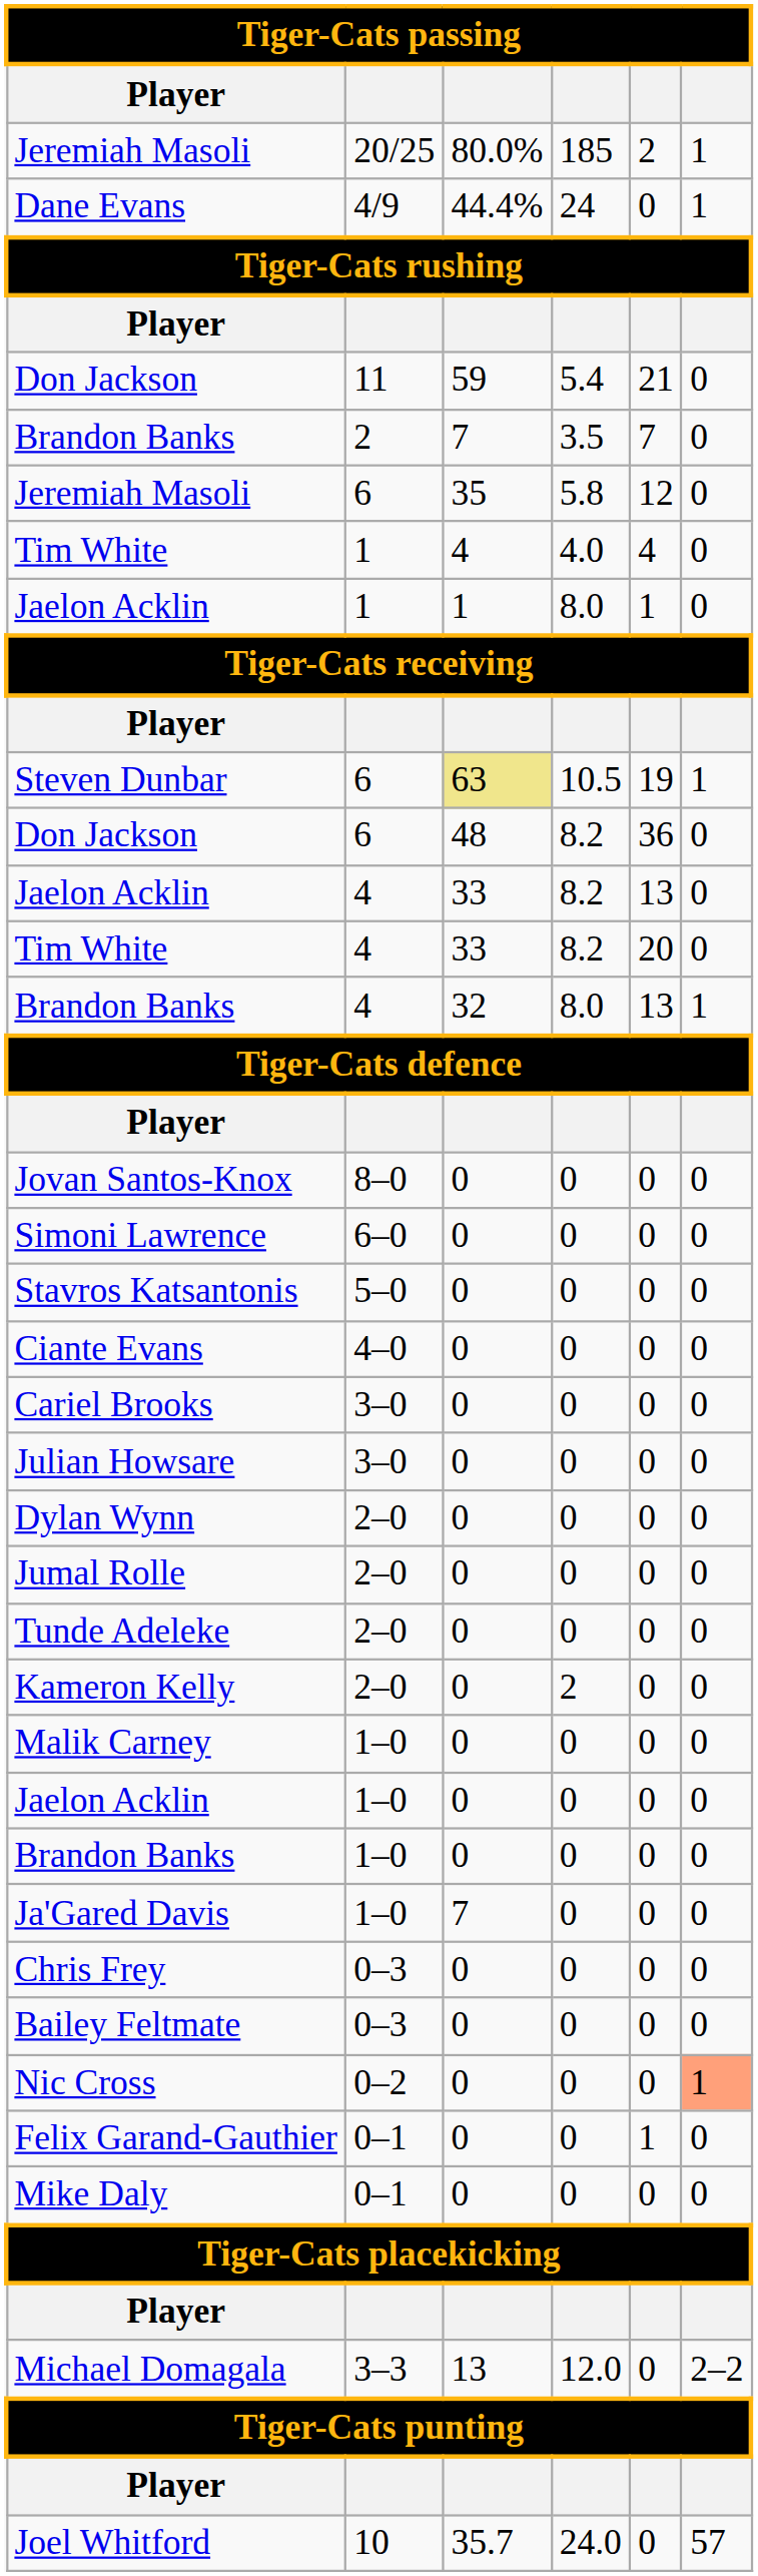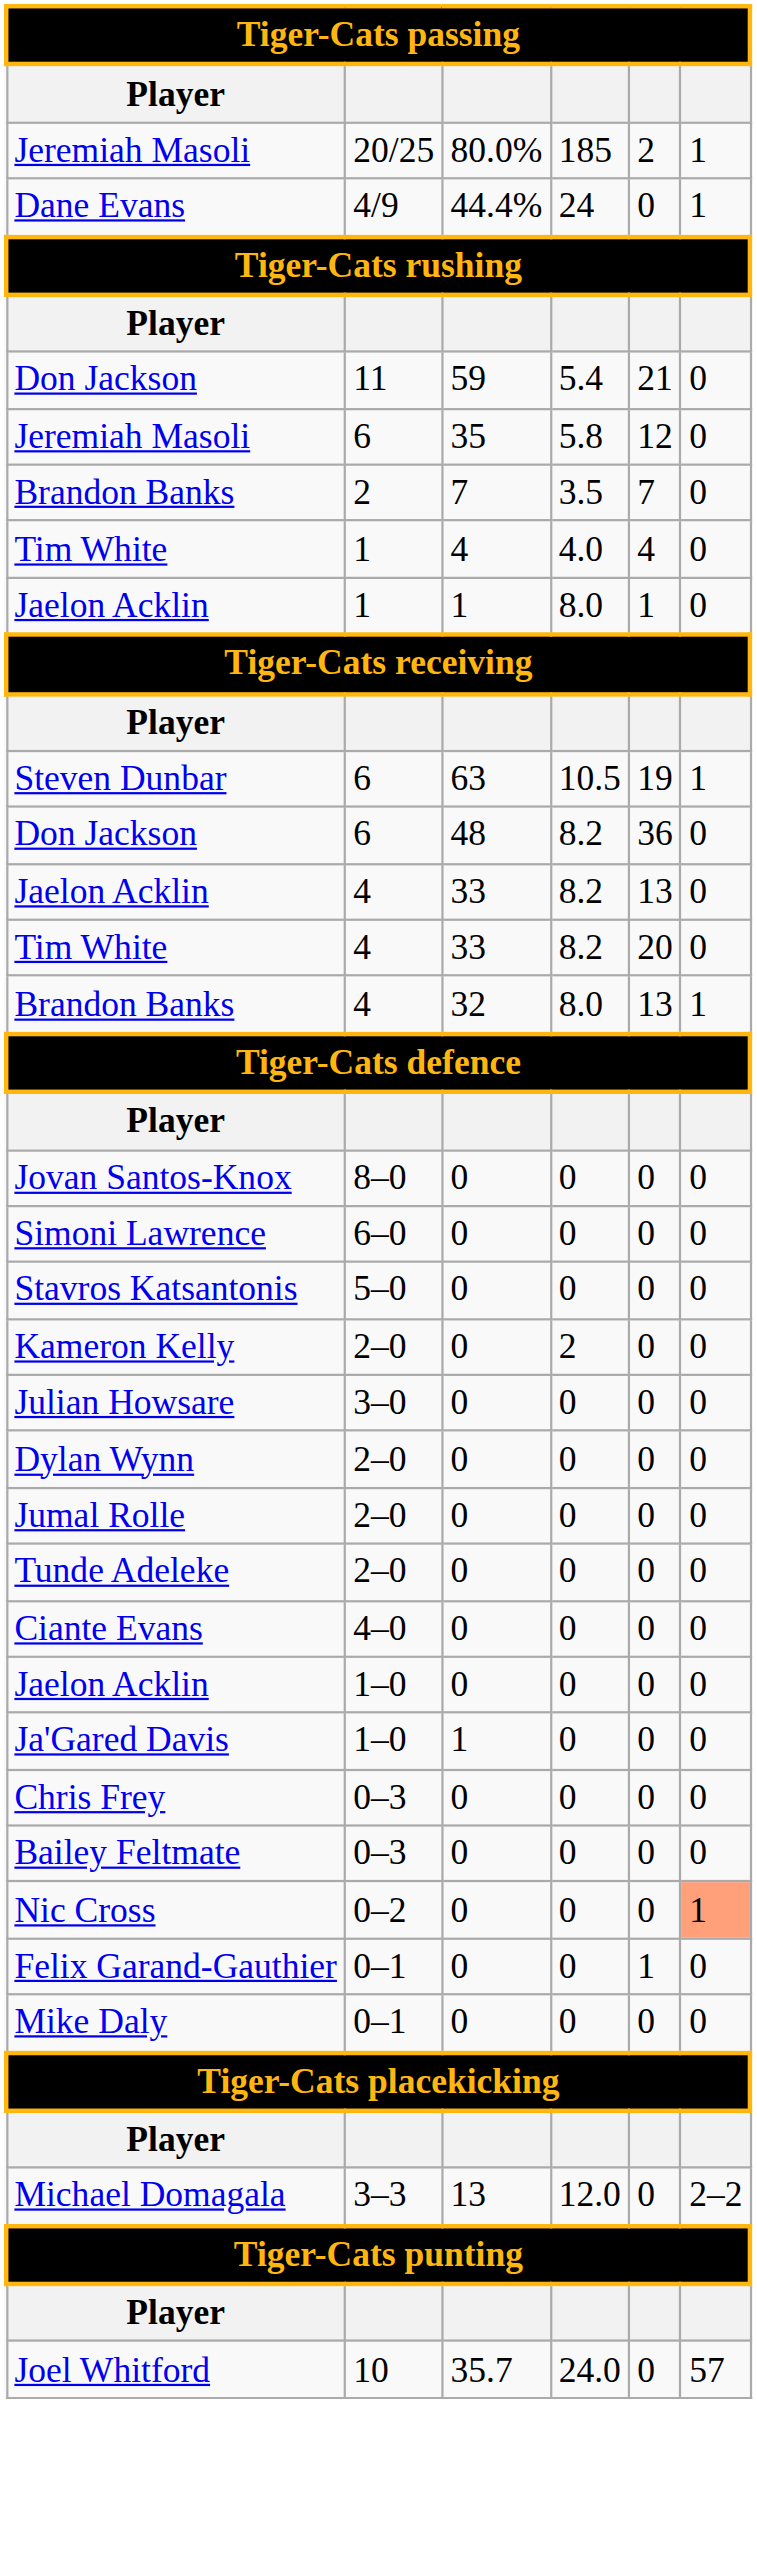 <table class="wikitable">
 <tr>
 <th colspan="6" style="background:black;color:#FFB60F;border:2px solid #FFB60F;">Tiger-Cats passing</th>
 </tr>
 <tr>
 <th>Player</th>
 <th></th>
 <th></th>
 <th></th>
 <th></th>
 <th></th>
 </tr>
 <tr>
 <td> <a href='#'>Jeremiah Masoli</a></td>
 <td>20/25</td>
 <td>80.0%</td>
 <td>185</td>
 <td>2</td>
 <td>1</td>
 </tr>
 <tr>
 <td> <a href='#'>Dane Evans</a></td>
 <td>4/9</td>
 <td>44.4%</td>
 <td>24</td>
 <td>0</td>
 <td>1</td>
 </tr>
 <tr>
 <th colspan="6" style="background:black;color:#FFB60F;border:2px solid #FFB60F;">Tiger-Cats rushing</th>
 </tr>
 <tr>
 <th>Player</th>
 <th></th>
 <th></th>
 <th></th>
 <th></th>
 <th></th>
 </tr>
 <tr>
 <td> <a href='#'>Don Jackson</a></td>
 <td>11</td>
 <td>59</td>
 <td>5.4</td>
 <td>21</td>
 <td>0</td>
 </tr>
 <tr>
+<td> <a href='#'>Jeremiah Masoli</a></td>
+<td>6</td>
+<td>35</td>
+<td>5.8</td>
+<td>12</td>
+<td>0</td>
+</tr>
+<tr>
 <td> <a href='#'>Brandon Banks</a></td>
 <td>2</td>
 <td>7</td>
 <td>3.5</td>
 <td>7</td>
-<td>0</td>
-</tr>
-<tr>
-<td> <a href='#'>Jeremiah Masoli</a></td>
-<td>6</td>
-<td>35</td>
-<td>5.8</td>
-<td>12</td>
 <td>0</td>
 </tr>
 <tr>
 <td> <a href='#'>Tim White</a></td>
 <td>1</td>
 <td>4</td>
 <td>4.0</td>
 <td>4</td>
 <td>0</td>
 </tr>
 <tr>
 <td> <a href='#'>Jaelon Acklin</a></td>
 <td>1</td>
 <td>1</td>
 <td>8.0</td>
 <td>1</td>
 <td>0</td>
 </tr>
 <tr>
 <th colspan="6" style="background:black;color:#FFB60F;border:2px solid #FFB60F;">Tiger-Cats receiving</th>
 </tr>
 <tr>
 <th>Player</th>
 <th></th>
 <th></th>
 <th></th>
 <th></th>
 <th></th>
 </tr>
 <tr>
 <td> <a href='#'>Steven Dunbar</a></td>
 <td>6</td>
-<td style="background: khaki;">63</td>
+<td>63</td>
 <td>10.5</td>
 <td>19</td>
 <td>1</td>
 </tr>
 <tr>
 <td> <a href='#'>Don Jackson</a></td>
 <td>6</td>
 <td>48</td>
 <td>8.2</td>
 <td>36</td>
 <td>0</td>
 </tr>
 <tr>
 <td> <a href='#'>Jaelon Acklin</a></td>
 <td>4</td>
 <td>33</td>
 <td>8.2</td>
 <td>13</td>
 <td>0</td>
 </tr>
 <tr>
 <td> <a href='#'>Tim White</a></td>
 <td>4</td>
 <td>33</td>
 <td>8.2</td>
 <td>20</td>
 <td>0</td>
 </tr>
 <tr>
 <td> <a href='#'>Brandon Banks</a></td>
 <td>4</td>
 <td>32</td>
 <td>8.0</td>
 <td>13</td>
 <td>1</td>
 </tr>
 <tr>
 <th colspan="6" style="background:black;color:#FFB60F;border:2px solid #FFB60F;">Tiger-Cats defence</th>
 </tr>
 <tr>
 <th>Player</th>
 <th></th>
 <th></th>
 <th></th>
 <th></th>
 <th></th>
 </tr>
 <tr>
 <td> <a href='#'>Jovan Santos-Knox</a></td>
 <td>8–0</td>
 <td>0</td>
 <td>0</td>
 <td>0</td>
 <td>0</td>
 </tr>
 <tr>
 <td> <a href='#'>Simoni Lawrence</a></td>
 <td>6–0</td>
 <td>0</td>
 <td>0</td>
 <td>0</td>
 <td>0</td>
 </tr>
 <tr>
 <td> <a href='#'>Stavros Katsantonis</a></td>
 <td>5–0</td>
 <td>0</td>
 <td>0</td>
 <td>0</td>
 <td>0</td>
 </tr>
 <tr>
-<td> <a href='#'>Ciante Evans</a></td>
-<td>4–0</td>
+<td> <a href='#'>Kameron Kelly</a></td>
+<td>2–0</td>
 <td>0</td>
-<td>0</td>
-<td>0</td>
-<td>0</td>
-</tr>
-<tr>
-<td> <a href='#'>Cariel Brooks</a></td>
-<td>3–0</td>
-<td>0</td>
-<td>0</td>
+<td>2</td>
 <td>0</td>
 <td>0</td>
 </tr>
 <tr>
 <td> <a href='#'>Julian Howsare</a></td>
 <td>3–0</td>
 <td>0</td>
 <td>0</td>
 <td>0</td>
 <td>0</td>
 </tr>
 <tr>
 <td> <a href='#'>Dylan Wynn</a></td>
 <td>2–0</td>
 <td>0</td>
 <td>0</td>
 <td>0</td>
 <td>0</td>
 </tr>
 <tr>
 <td> <a href='#'>Jumal Rolle</a></td>
 <td>2–0</td>
 <td>0</td>
 <td>0</td>
 <td>0</td>
 <td>0</td>
 </tr>
 <tr>
 <td> <a href='#'>Tunde Adeleke</a></td>
 <td>2–0</td>
 <td>0</td>
 <td>0</td>
 <td>0</td>
 <td>0</td>
 </tr>
 <tr>
-<td> <a href='#'>Kameron Kelly</a></td>
-<td>2–0</td>
-<td>0</td>
-<td>2</td>
-<td>0</td>
-<td>0</td>
-</tr>
-<tr>
-<td> <a href='#'>Malik Carney</a></td>
-<td>1–0</td>
+<td> <a href='#'>Ciante Evans</a></td>
+<td>4–0</td>
 <td>0</td>
 <td>0</td>
 <td>0</td>
 <td>0</td>
 </tr>
 <tr>
 <td> <a href='#'>Jaelon Acklin</a></td>
 <td>1–0</td>
 <td>0</td>
 <td>0</td>
 <td>0</td>
 <td>0</td>
 </tr>
 <tr>
-<td> <a href='#'>Brandon Banks</a></td>
-<td>1–0</td>
-<td>0</td>
-<td>0</td>
-<td>0</td>
-<td>0</td>
-</tr>
-<tr>
 <td> <a href='#'>Ja'Gared Davis</a></td>
 <td>1–0</td>
-<td>7</td>
+<td>1</td>
 <td>0</td>
 <td>0</td>
 <td>0</td>
 </tr>
 <tr>
 <td> <a href='#'>Chris Frey</a></td>
 <td>0–3</td>
 <td>0</td>
 <td>0</td>
 <td>0</td>
 <td>0</td>
 </tr>
 <tr>
 <td> <a href='#'>Bailey Feltmate</a></td>
 <td>0–3</td>
 <td>0</td>
 <td>0</td>
 <td>0</td>
 <td>0</td>
 </tr>
 <tr>
 <td> <a href='#'>Nic Cross</a></td>
 <td>0–2</td>
 <td>0</td>
 <td>0</td>
 <td>0</td>
 <td style="background: lightsalmon;">1</td>
 </tr>
 <tr>
 <td> <a href='#'>Felix Garand-Gauthier</a></td>
 <td>0–1</td>
 <td>0</td>
 <td>0</td>
 <td>1</td>
 <td>0</td>
 </tr>
 <tr>
 <td> <a href='#'>Mike Daly</a></td>
 <td>0–1</td>
 <td>0</td>
 <td>0</td>
 <td>0</td>
 <td>0</td>
 </tr>
 <tr>
 <th colspan="6" style="background:black;color:#FFB60F;border:2px solid #FFB60F;">Tiger-Cats placekicking</th>
 </tr>
 <tr>
 <th>Player</th>
 <th></th>
 <th></th>
 <th></th>
 <th></th>
 <th></th>
 </tr>
 <tr>
 <td> <a href='#'>Michael Domagala</a></td>
 <td>3–3</td>
 <td>13</td>
 <td>12.0</td>
 <td>0</td>
 <td>2–2</td>
 </tr>
 <tr>
 <th colspan="6" style="background:black;color:#FFB60F;border:2px solid #FFB60F;">Tiger-Cats punting</th>
 </tr>
 <tr>
 <th>Player</th>
 <th></th>
 <th></th>
 <th></th>
 <th></th>
 <th></th>
 </tr>
 <tr>
 <td> <a href='#'>Joel Whitford</a></td>
 <td>10</td>
 <td>35.7</td>
 <td>24.0</td>
 <td>0</td>
 <td>57</td>
 </tr>
 <tr>
 </tr>
 </table>
